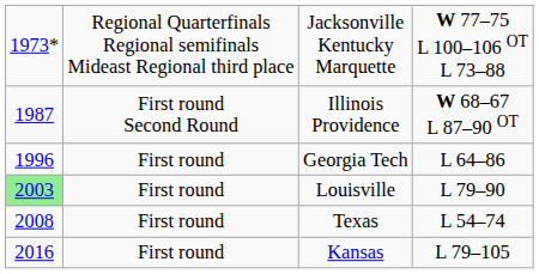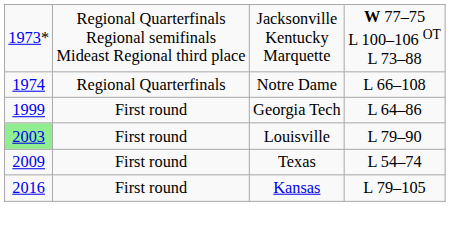 <table class="wikitable">
 <tr style="text-align:center;">
 <td><a href='#'>1973</a>*</td>
 <td>Regional Quarterfinals<br>Regional semifinals<br>Mideast Regional third place</td>
 <td>Jacksonville<br>Kentucky<br>Marquette</td>
 <td><strong>W</strong> 77–75<br>L 100–106 <sup>OT</sup><br> L 73–88</td>
 </tr>
 <tr style="text-align:center;">
-<td><a href='#'>1987</a></td>
-<td>First round<br>Second Round</td>
-<td>Illinois<br>Providence</td>
-<td><strong>W</strong> 68–67<br>L 87–90 <sup>OT</sup></td>
+<td><a href='#'>1974</a></td>
+<td>Regional Quarterfinals</td>
+<td>Notre Dame</td>
+<td>L 66–108</td>
 </tr>
 <tr style="text-align:center;">
-<td><a href='#'>1996</a></td>
+<td><a href='#'>1999</a></td>
 <td>First round</td>
 <td>Georgia Tech</td>
 <td>L 64–86</td>
 </tr>
 <tr style="text-align:center;">
 <td style="background: lightgreen;"><a href='#'>2003</a></td>
 <td>First round</td>
 <td>Louisville</td>
 <td>L 79–90</td>
 </tr>
 <tr style="text-align:center;">
-<td><a href='#'>2008</a></td>
+<td><a href='#'>2009</a></td>
 <td>First round</td>
 <td>Texas</td>
 <td>L 54–74</td>
 </tr>
 <tr style="text-align:center;">
 <td><a href='#'>2016</a></td>
 <td>First round</td>
 <td><a href='#'>Kansas</a></td>
 <td>L 79–105</td>
 </tr>
 </table>
